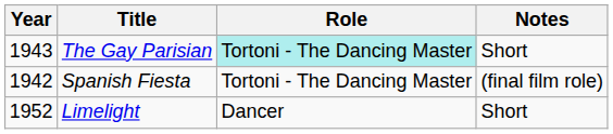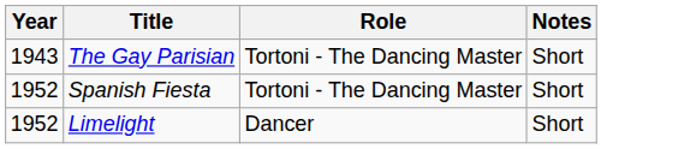 <table class="wikitable">
 <tr>
 <th>Year</th>
 <th>Title</th>
 <th>Role</th>
 <th>Notes</th>
 </tr>
 <tr>
 <td>1943</td>
 <td><em><a href='#'>The Gay Parisian</a></em></td>
-<td style="background: paleturquoise;">Tortoni - The Dancing Master</td>
+<td>Tortoni - The Dancing Master</td>
 <td>Short</td>
 </tr>
 <tr>
-<td>1942</td>
+<td>1952</td>
 <td><em>Spanish Fiesta</em></td>
 <td>Tortoni - The Dancing Master</td>
-<td>(final film role)</td>
+<td>Short</td>
 </tr>
 <tr>
 <td>1952</td>
 <td><em><a href='#'>Limelight</a></em></td>
 <td>Dancer</td>
 <td>Short</td>
 </tr>
 </table>
